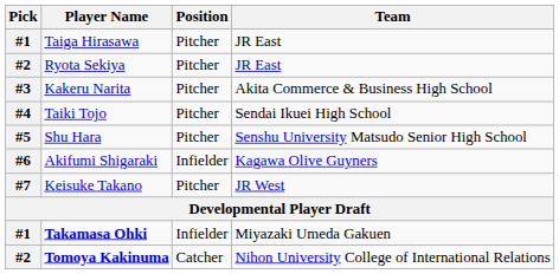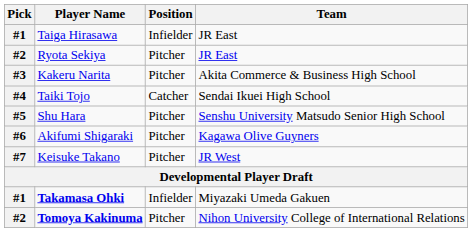 <table class="wikitable">
 <tr>
 <th>Pick</th>
 <th>Player Name</th>
 <th>Position</th>
 <th>Team</th>
 </tr>
 <tr>
 <th>#1</th>
 <td><a href='#'>Taiga Hirasawa</a></td>
-<td>Pitcher</td>
+<td>Infielder</td>
 <td>JR East</td>
 </tr>
 <tr>
 <th>#2</th>
 <td><a href='#'>Ryota Sekiya</a></td>
 <td>Pitcher</td>
 <td><a href='#'>JR East</a></td>
 </tr>
 <tr>
 <th>#3</th>
 <td><a href='#'>Kakeru Narita</a></td>
 <td>Pitcher</td>
 <td>Akita Commerce & Business High School</td>
 </tr>
 <tr>
 <th>#4</th>
 <td><a href='#'>Taiki Tojo</a></td>
-<td>Pitcher</td>
+<td>Catcher</td>
 <td>Sendai Ikuei High School</td>
 </tr>
 <tr>
 <th>#5</th>
 <td><a href='#'>Shu Hara</a></td>
 <td>Pitcher</td>
 <td><a href='#'>Senshu University</a> Matsudo Senior High School</td>
 </tr>
 <tr>
 <th>#6</th>
 <td><a href='#'>Akifumi Shigaraki</a></td>
-<td>Infielder</td>
+<td>Pitcher</td>
 <td><a href='#'>Kagawa Olive Guyners</a></td>
 </tr>
 <tr>
 <th>#7</th>
 <td><a href='#'>Keisuke Takano</a></td>
 <td>Pitcher</td>
 <td><a href='#'>JR West</a></td>
 </tr>
 <tr>
 <th colspan="5">Developmental Player Draft</th>
 </tr>
 <tr>
 <th>#1</th>
 <td><strong><a href='#'>Takamasa Ohki</a></strong></td>
 <td>Infielder</td>
 <td>Miyazaki Umeda Gakuen</td>
 </tr>
 <tr>
 <th>#2</th>
 <td><strong><a href='#'>Tomoya Kakinuma</a></strong></td>
-<td>Catcher</td>
+<td>Pitcher</td>
 <td><a href='#'>Nihon University</a> College of International Relations</td>
 </tr>
 </table>
